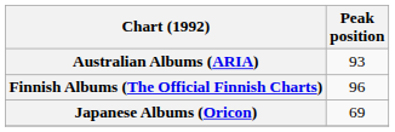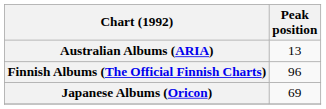 <table class="wikitable sortable plainrowheaders">
 <tr>
 <th>Chart (1992)</th>
 <th>Peak<br>position</th>
 </tr>
 <tr>
 <th scope="row">Australian Albums (<a href='#'>ARIA</a>)</th>
-<td align="center">93</td>
+<td align="center">13</td>
 </tr>
 <tr>
 <th scope="row">Finnish Albums (<a href='#'>The Official Finnish Charts</a>)</th>
 <td align="center">96</td>
 </tr>
 <tr>
 <th scope="row">Japanese Albums (<a href='#'>Oricon</a>)</th>
 <td align="center">69</td>
 </tr>
 <tr>
 </tr>
 <tr>
 </tr>
 </table>
